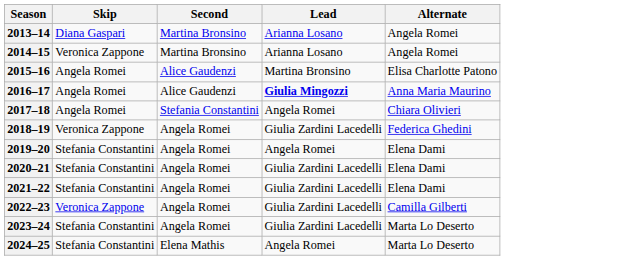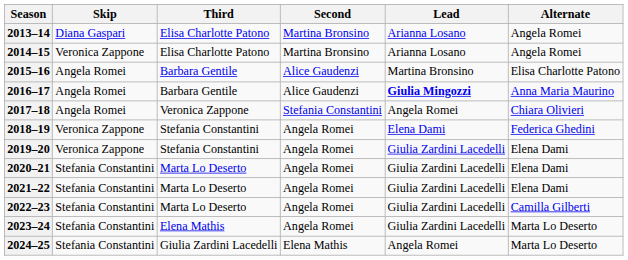 <table class="wikitable">
 <tr>
 <th scope="col">Season</th>
 <th scope="col">Skip</th>
+<th scope="col">Third</th>
 <th scope="col">Second</th>
 <th scope="col">Lead</th>
 <th scope="col">Alternate</th>
 </tr>
 <tr>
 <th scope="row">2013–14</th>
 <td><a href='#'>Diana Gaspari</a></td>
+<td><a href='#'>Elisa Charlotte Patono</a></td>
 <td><a href='#'>Martina Bronsino</a></td>
 <td><a href='#'>Arianna Losano</a></td>
 <td>Angela Romei</td>
 </tr>
 <tr>
 <th scope="row">2014–15</th>
 <td>Veronica Zappone</td>
+<td>Elisa Charlotte Patono</td>
 <td>Martina Bronsino</td>
 <td>Arianna Losano</td>
 <td>Angela Romei</td>
 </tr>
 <tr>
 <th scope="row">2015–16</th>
 <td>Angela Romei</td>
+<td><a href='#'>Barbara Gentile</a></td>
 <td><a href='#'>Alice Gaudenzi</a></td>
 <td>Martina Bronsino</td>
 <td>Elisa Charlotte Patono</td>
 </tr>
 <tr>
 <th scope="row">2016–17</th>
 <td>Angela Romei</td>
+<td>Barbara Gentile</td>
 <td>Alice Gaudenzi</td>
 <td><strong><a href='#'>Giulia Mingozzi</a></strong></td>
 <td><a href='#'>Anna Maria Maurino</a></td>
 </tr>
 <tr>
 <th scope="row">2017–18</th>
 <td>Angela Romei</td>
+<td>Veronica Zappone</td>
 <td><a href='#'>Stefania Constantini</a></td>
 <td>Angela Romei</td>
 <td><a href='#'>Chiara Olivieri</a></td>
 </tr>
 <tr>
 <th scope="row">2018–19</th>
 <td>Veronica Zappone</td>
+<td>Stefania Constantini</td>
 <td>Angela Romei</td>
-<td>Giulia Zardini Lacedelli</td>
+<td><a href='#'>Elena Dami</a></td>
 <td><a href='#'>Federica Ghedini</a></td>
 </tr>
 <tr>
 <th scope="row">2019–20</th>
+<td>Veronica Zappone</td>
 <td>Stefania Constantini</td>
 <td>Angela Romei</td>
-<td>Angela Romei</td>
+<td><a href='#'>Giulia Zardini Lacedelli</a></td>
 <td>Elena Dami</td>
 </tr>
 <tr>
 <th scope="row">2020–21</th>
 <td>Stefania Constantini</td>
+<td><a href='#'>Marta Lo Deserto</a></td>
 <td>Angela Romei</td>
 <td>Giulia Zardini Lacedelli</td>
 <td>Elena Dami</td>
 </tr>
 <tr>
 <th scope="row">2021–22</th>
 <td>Stefania Constantini</td>
+<td>Marta Lo Deserto</td>
 <td>Angela Romei</td>
 <td>Giulia Zardini Lacedelli</td>
 <td>Elena Dami</td>
 </tr>
 <tr>
 <th scope="row">2022–23</th>
-<td><a href='#'>Veronica Zappone</a></td>
+<td>Stefania Constantini</td>
+<td>Marta Lo Deserto</td>
 <td>Angela Romei</td>
 <td>Giulia Zardini Lacedelli</td>
 <td><a href='#'>Camilla Gilberti</a></td>
 </tr>
 <tr>
 <th scope="row">2023–24</th>
 <td>Stefania Constantini</td>
+<td><a href='#'>Elena Mathis</a></td>
 <td>Angela Romei</td>
 <td>Giulia Zardini Lacedelli</td>
 <td>Marta Lo Deserto</td>
 </tr>
 <tr>
 <th scope="row">2024–25</th>
 <td>Stefania Constantini</td>
+<td>Giulia Zardini Lacedelli</td>
 <td>Elena Mathis</td>
 <td>Angela Romei</td>
 <td>Marta Lo Deserto</td>
 </tr>
 </table>
